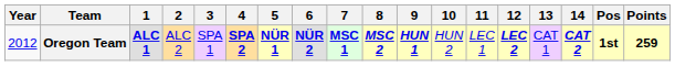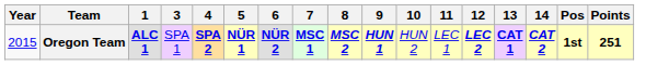 <table class="wikitable" style="text-align:center; font-size:85%">
 <tr>
 <th>Year</th>
 <th>Team</th>
 <th>1</th>
-<th>2</th>
 <th>3</th>
 <th>4</th>
 <th>5</th>
 <th>6</th>
 <th>7</th>
 <th>8</th>
 <th>9</th>
 <th>10</th>
 <th>11</th>
 <th>12</th>
 <th>13</th>
 <th>14</th>
 <th>Pos</th>
 <th>Points</th>
 </tr>
 <tr>
-<td><a href='#'>2012</a></td>
+<td><a href='#'>2015</a></td>
 <th>Oregon Team</th>
 <td style="background:#DFDFDF;"><strong><a href='#'>ALC<br>1</a></strong><br></td>
-<td style="background:#FFDF9F;"><a href='#'>ALC<br>2</a><br></td>
 <td style="background:#EFCFFF;"><a href='#'>SPA<br>1</a><br></td>
 <td style="background:#FFDF9F;"><strong><a href='#'>SPA<br>2</a><br></strong></td>
 <td style="background:#FFFFBF;"><strong><a href='#'>NÜR<br>1</a></strong><br></td>
 <td style="background:#DFDFDF;"><strong><a href='#'>NÜR<br>2</a></strong><br></td>
 <td style="background:#DFFFDF;"><strong><a href='#'>MSC<br>1</a></strong><br></td>
 <td style="background:#FFFFBF;"><strong><em><a href='#'>MSC<br>2</a></em></strong><br></td>
 <td style="background:#FFFFBF;"><strong><em><a href='#'>HUN<br>1</a></em></strong><br></td>
 <td style="background:#FFFFBF;"><em><a href='#'>HUN<br>2</a></em><br></td>
 <td style="background:#FFFFBF;"><em><a href='#'>LEC<br>1</a></em><br></td>
 <td style="background:#FFFFBF;"><strong><em><a href='#'>LEC<br>2</a></em></strong><br></td>
-<td style="background:#EFCFFF;"><a href='#'>CAT<br>1</a><br></td>
+<td style="background:#EFCFFF;"><strong><a href='#'>CAT<br>1</a><br></strong></td>
 <td style="background:#FFFFBF;"><strong><em><a href='#'>CAT<br>2</a></em></strong><br></td>
 <th style="background:#FFFFBF;">1st</th>
-<th style="background:#FFFFBF;">259</th>
+<th style="background:#FFFFBF;">251</th>
 </tr>
 </table>
